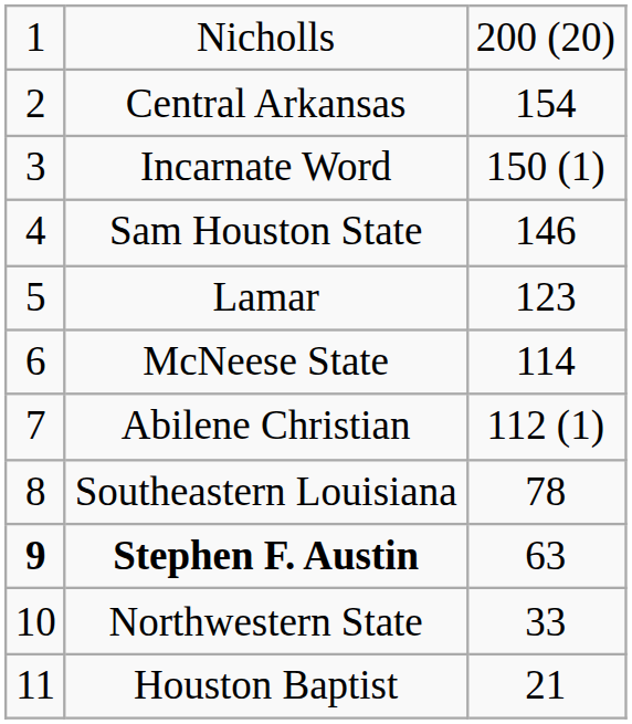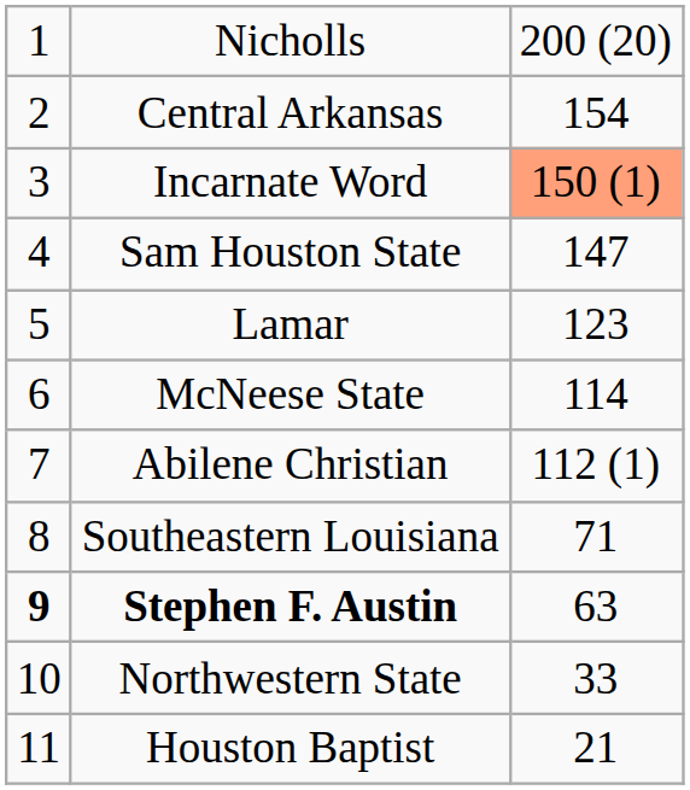 <table class="wikitable">
 <tr align="center">
 <td>1</td>
 <td>Nicholls</td>
 <td>200 (20)</td>
 </tr>
 <tr align="center">
 <td>2</td>
 <td>Central Arkansas</td>
 <td>154</td>
 </tr>
 <tr align="center">
 <td>3</td>
 <td>Incarnate Word</td>
-<td>150 (1)</td>
+<td style="background: lightsalmon;">150 (1)</td>
 </tr>
 <tr align="center">
 <td>4</td>
 <td>Sam Houston State</td>
-<td>146</td>
+<td>147</td>
 </tr>
 <tr align="center">
 <td>5</td>
 <td>Lamar</td>
 <td>123</td>
 </tr>
 <tr align="center">
 <td>6</td>
 <td>McNeese State</td>
 <td>114</td>
 </tr>
 <tr align="center">
 <td>7</td>
 <td>Abilene Christian</td>
 <td>112 (1)</td>
 </tr>
 <tr align="center">
 <td>8</td>
 <td>Southeastern Louisiana</td>
-<td>78</td>
+<td>71</td>
 </tr>
 <tr align="center">
 <td><strong>9</strong></td>
 <td><strong>Stephen F. Austin</strong></td>
 <td>63</td>
 </tr>
 <tr align="center">
 <td>10</td>
 <td>Northwestern State</td>
 <td>33</td>
 </tr>
 <tr align="center">
 <td>11</td>
 <td>Houston Baptist</td>
 <td>21</td>
 </tr>
 </table>
